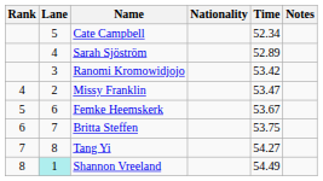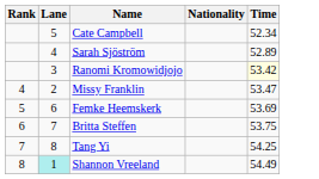 <table class="wikitable sortable" style="text-align:center">
 <tr>
 <th>Rank</th>
 <th>Lane</th>
 <th>Name</th>
 <th>Nationality</th>
 <th>Time</th>
-<th>Notes</th>
 </tr>
 <tr>
 <td></td>
 <td>5</td>
 <td align=left><a href='#'>Cate Campbell</a></td>
 <td align=left></td>
 <td>52.34</td>
-<td></td>
 </tr>
 <tr>
 <td></td>
 <td>4</td>
 <td align=left><a href='#'>Sarah Sjöström</a></td>
 <td align=left></td>
 <td>52.89</td>
-<td></td>
 </tr>
 <tr>
 <td></td>
 <td>3</td>
 <td align=left><a href='#'>Ranomi Kromowidjojo</a></td>
 <td align=left></td>
-<td>53.42</td>
-<td></td>
+<td style="background: lightyellow;">53.42</td>
 </tr>
 <tr>
 <td>4</td>
 <td>2</td>
 <td align=left><a href='#'>Missy Franklin</a></td>
 <td align=left></td>
 <td>53.47</td>
-<td></td>
 </tr>
 <tr>
 <td>5</td>
 <td>6</td>
 <td align=left><a href='#'>Femke Heemskerk</a></td>
 <td align=left></td>
-<td>53.67</td>
-<td></td>
+<td>53.69</td>
 </tr>
 <tr>
 <td>6</td>
 <td>7</td>
 <td align=left><a href='#'>Britta Steffen</a></td>
 <td align=left></td>
 <td>53.75</td>
-<td></td>
 </tr>
 <tr>
 <td>7</td>
 <td>8</td>
 <td align=left><a href='#'>Tang Yi</a></td>
 <td align=left></td>
-<td>54.27</td>
-<td></td>
+<td>54.25</td>
 </tr>
 <tr>
 <td>8</td>
 <td style="background: paleturquoise;">1</td>
 <td align=left><a href='#'>Shannon Vreeland</a></td>
 <td align=left></td>
 <td>54.49</td>
-<td></td>
 </tr>
 </table>
